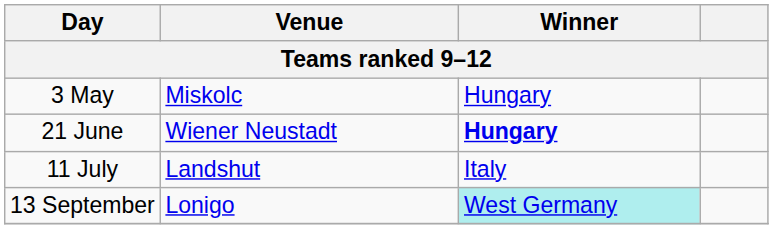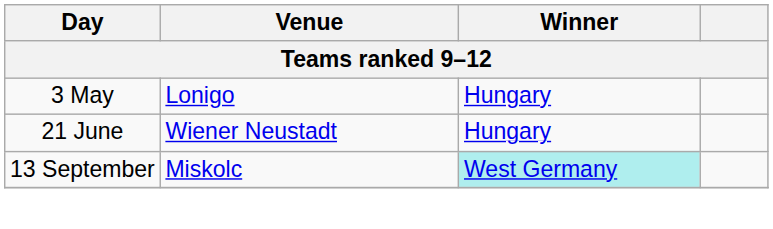 <table class=wikitable>
 <tr>
 <th>Day</th>
 <th width=200px>Venue</th>
 <th width=160px>Winner</th>
 <th width=40px></th>
 </tr>
 <tr>
 <th colspan=4>Teams ranked 9–12</th>
 </tr>
 <tr>
 <td align=center>3 May</td>
-<td> <a href='#'>Miskolc</a></td>
+<td> <a href='#'>Lonigo</a></td>
 <td> <a href='#'>Hungary</a></td>
 </tr>
 <tr>
 <td align=center>21 June</td>
 <td> <a href='#'>Wiener Neustadt</a></td>
-<td><strong> <a href='#'>Hungary</a></strong></td>
-<td align=center></td>
-</tr>
-<tr>
-<td align=center>11 July</td>
-<td> <a href='#'>Landshut</a></td>
-<td> <a href='#'>Italy</a></td>
+<td> <a href='#'>Hungary</a></td>
 <td align=center></td>
 </tr>
 <tr>
 <td align=center>13 September</td>
-<td> <a href='#'>Lonigo</a></td>
+<td> <a href='#'>Miskolc</a></td>
 <td style="background: paleturquoise;"> <a href='#'>West Germany</a></td>
 <td align=center></td>
 </tr>
 <tr>
 </tr>
 </table>
